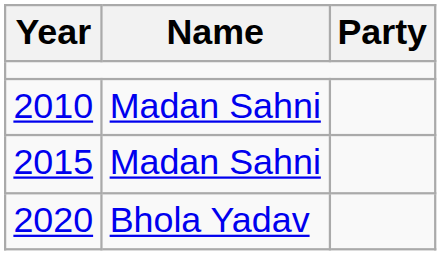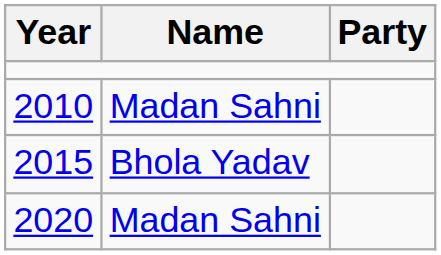 <table class="wikitable sortable">
 <tr>
 <th>Year</th>
 <th>Name</th>
 <th colspan="2">Party</th>
 </tr>
 <tr>
 <td colspan="4"></td>
 </tr>
 <tr>
 <td><a href='#'>2010</a></td>
 <td><a href='#'>Madan Sahni</a></td>
 <td></td>
 </tr>
 <tr>
 <td><a href='#'>2015</a></td>
-<td><a href='#'>Madan Sahni</a></td>
+<td><a href='#'>Bhola Yadav</a></td>
 <td></td>
 </tr>
 <tr>
 <td><a href='#'>2020</a></td>
-<td><a href='#'>Bhola Yadav</a></td>
+<td><a href='#'>Madan Sahni</a></td>
 <td></td>
 </tr>
 </table>
